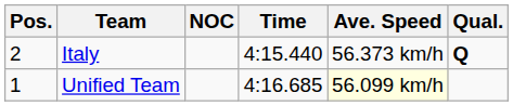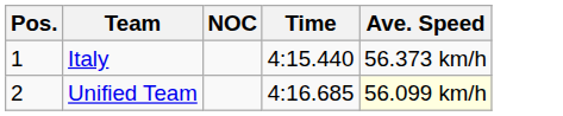 <table class="wikitable" style="font-size:95%;">
 <tr>
 <th>Pos.</th>
 <th>Team</th>
 <th>NOC</th>
 <th>Time</th>
 <th>Ave. Speed</th>
-<th>Qual.</th>
 </tr>
 <tr>
-<td>2</td>
+<td>1</td>
 <td><a href='#'>Italy</a></td>
 <td></td>
 <td>4:15.440</td>
 <td>56.373 km/h</td>
-<td><strong>Q</strong></td>
 </tr>
 <tr>
-<td>1</td>
+<td>2</td>
 <td><a href='#'>Unified Team</a></td>
 <td></td>
 <td>4:16.685</td>
 <td style="background: lightyellow;">56.099 km/h</td>
-<td></td>
 </tr>
 </table>
